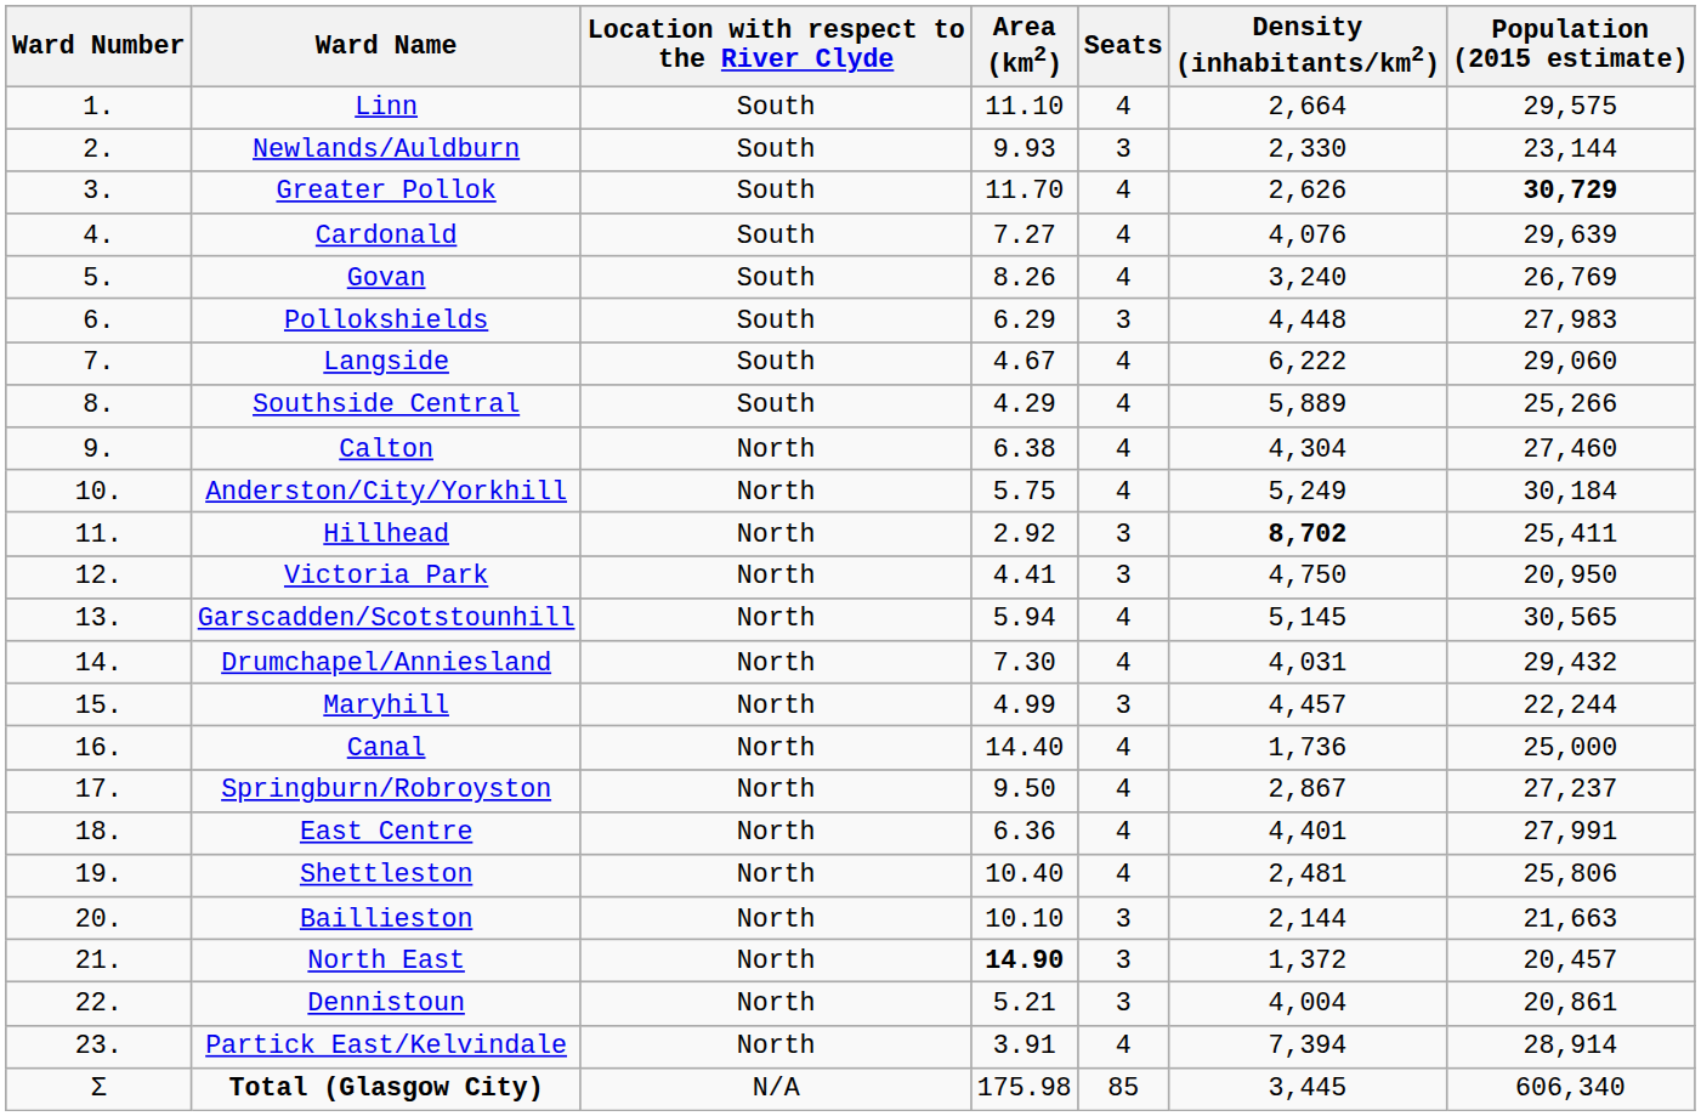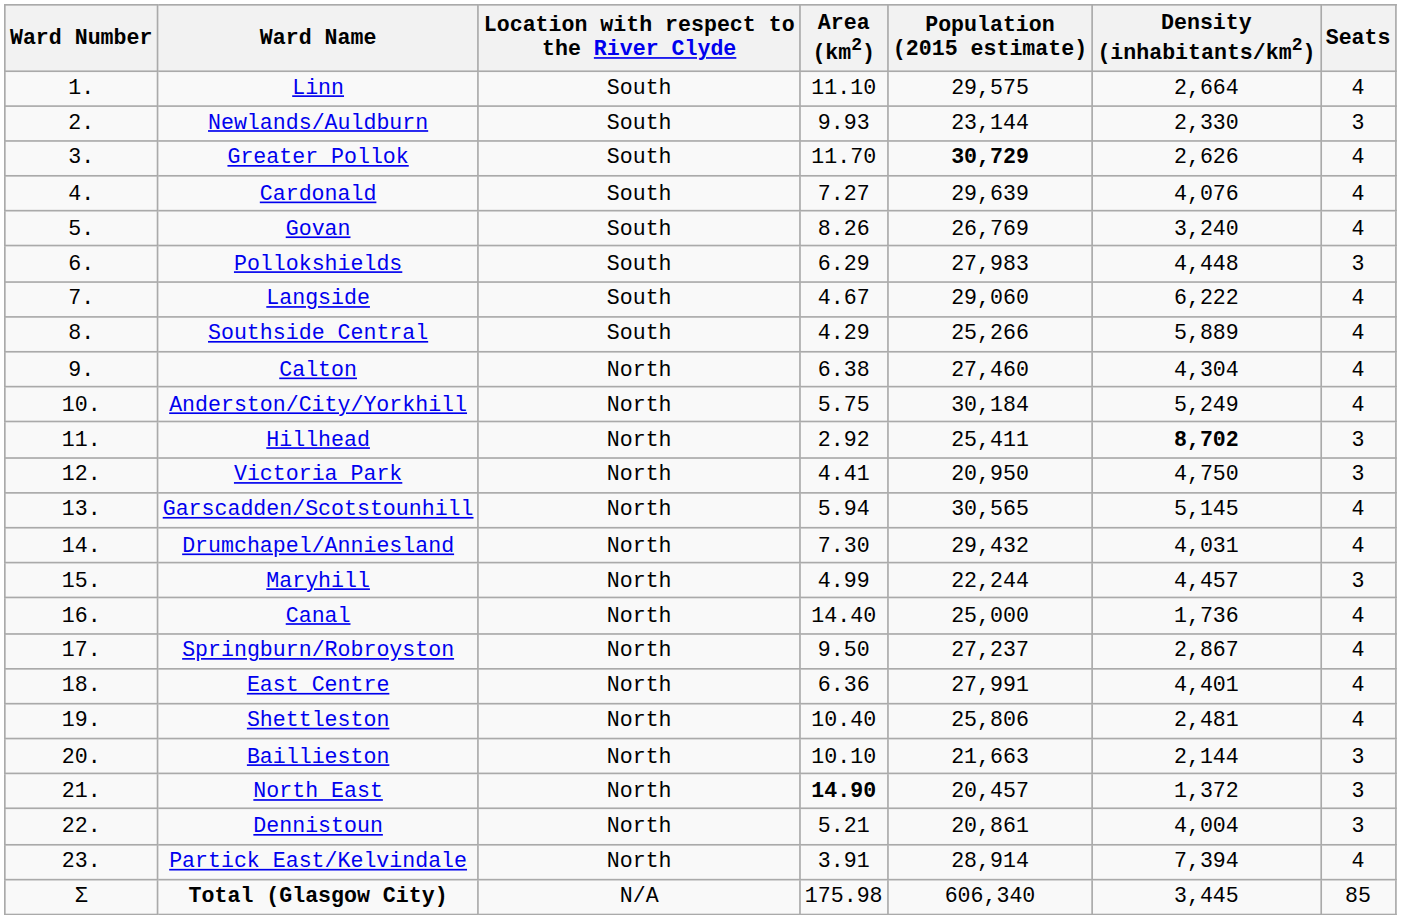 <table class="wikitable sortable">
 <tr>
 <th data-sort-type="number">Ward Number</th>
 <th>Ward Name</th>
 <th>Location with respect to <br> the <a href='#'>River Clyde</a></th>
 <th>Area  <br> (km<sup>2</sup>)</th>
+<th>Population  <br> (2015 estimate)</th>
+<th>Density  <br> (inhabitants/km<sup>2</sup>)</th>
 <th>Seats</th>
-<th>Density  <br> (inhabitants/km<sup>2</sup>)</th>
-<th>Population  <br> (2015 estimate)</th>
 </tr>
 <tr align="center">
 <td>1.</td>
 <td><a href='#'>Linn</a></td>
 <td>South</td>
 <td>11.10</td>
+<td>29,575</td>
+<td>2,664</td>
 <td>4</td>
-<td>2,664</td>
-<td>29,575</td>
 </tr>
 <tr align="center">
 <td>2.</td>
 <td><a href='#'>Newlands/Auldburn</a></td>
 <td>South</td>
 <td>9.93</td>
+<td>23,144</td>
+<td>2,330</td>
 <td>3</td>
-<td>2,330</td>
-<td>23,144</td>
 </tr>
 <tr align="center">
 <td>3.</td>
 <td><a href='#'>Greater Pollok</a></td>
 <td>South</td>
 <td>11.70</td>
+<td><strong>30,729</strong></td>
+<td>2,626</td>
 <td>4</td>
-<td>2,626</td>
-<td><strong>30,729</strong></td>
 </tr>
 <tr align="center">
 <td>4.</td>
 <td><a href='#'>Cardonald</a></td>
 <td>South</td>
 <td>7.27</td>
+<td>29,639</td>
+<td>4,076</td>
 <td>4</td>
-<td>4,076</td>
-<td>29,639</td>
 </tr>
 <tr align="center">
 <td>5.</td>
 <td><a href='#'>Govan</a></td>
 <td>South</td>
 <td>8.26</td>
+<td>26,769</td>
+<td>3,240</td>
 <td>4</td>
-<td>3,240</td>
-<td>26,769</td>
 </tr>
 <tr align="center">
 <td>6.</td>
 <td><a href='#'>Pollokshields</a></td>
 <td>South</td>
 <td>6.29</td>
+<td>27,983</td>
+<td>4,448</td>
 <td>3</td>
-<td>4,448</td>
-<td>27,983</td>
 </tr>
 <tr align="center">
 <td>7.</td>
 <td><a href='#'>Langside</a></td>
 <td>South</td>
 <td>4.67</td>
+<td>29,060</td>
+<td>6,222</td>
 <td>4</td>
-<td>6,222</td>
-<td>29,060</td>
 </tr>
 <tr align="center">
 <td>8.</td>
 <td><a href='#'>Southside Central</a></td>
 <td>South</td>
 <td>4.29</td>
+<td>25,266</td>
+<td>5,889</td>
 <td>4</td>
-<td>5,889</td>
-<td>25,266</td>
 </tr>
 <tr align="center">
 <td>9.</td>
 <td><a href='#'>Calton</a></td>
 <td>North</td>
 <td>6.38</td>
+<td>27,460</td>
+<td>4,304</td>
 <td>4</td>
-<td>4,304</td>
-<td>27,460</td>
 </tr>
 <tr align="center">
 <td>10.</td>
 <td><a href='#'>Anderston/City/Yorkhill</a></td>
 <td>North</td>
 <td>5.75</td>
+<td>30,184</td>
+<td>5,249</td>
 <td>4</td>
-<td>5,249</td>
-<td>30,184</td>
 </tr>
 <tr align="center">
 <td>11.</td>
 <td><a href='#'>Hillhead</a></td>
 <td>North</td>
 <td>2.92</td>
+<td>25,411</td>
+<td><strong>8,702</strong></td>
 <td>3</td>
-<td><strong>8,702</strong></td>
-<td>25,411</td>
 </tr>
 <tr align="center">
 <td>12.</td>
 <td><a href='#'>Victoria Park</a></td>
 <td>North</td>
 <td>4.41</td>
+<td>20,950</td>
+<td>4,750</td>
 <td>3</td>
-<td>4,750</td>
-<td>20,950</td>
 </tr>
 <tr align="center">
 <td>13.</td>
 <td><a href='#'>Garscadden/Scotstounhill</a></td>
 <td>North</td>
 <td>5.94</td>
+<td>30,565</td>
+<td>5,145</td>
 <td>4</td>
-<td>5,145</td>
-<td>30,565</td>
 </tr>
 <tr align="center">
 <td>14.</td>
 <td><a href='#'>Drumchapel/Anniesland</a></td>
 <td>North</td>
 <td>7.30</td>
+<td>29,432</td>
+<td>4,031</td>
 <td>4</td>
-<td>4,031</td>
-<td>29,432</td>
 </tr>
 <tr align="center">
 <td>15.</td>
 <td><a href='#'>Maryhill</a></td>
 <td>North</td>
 <td>4.99</td>
+<td>22,244</td>
+<td>4,457</td>
 <td>3</td>
-<td>4,457</td>
-<td>22,244</td>
 </tr>
 <tr align="center">
 <td>16.</td>
 <td><a href='#'>Canal</a></td>
 <td>North</td>
 <td>14.40</td>
+<td>25,000</td>
+<td>1,736</td>
 <td>4</td>
-<td>1,736</td>
-<td>25,000</td>
 </tr>
 <tr align="center">
 <td>17.</td>
 <td><a href='#'>Springburn/Robroyston</a></td>
 <td>North</td>
 <td>9.50</td>
+<td>27,237</td>
+<td>2,867</td>
 <td>4</td>
-<td>2,867</td>
-<td>27,237</td>
 </tr>
 <tr align="center">
 <td>18.</td>
 <td><a href='#'>East Centre</a></td>
 <td>North</td>
 <td>6.36</td>
+<td>27,991</td>
+<td>4,401</td>
 <td>4</td>
-<td>4,401</td>
-<td>27,991</td>
 </tr>
 <tr align="center">
 <td>19.</td>
 <td><a href='#'>Shettleston</a></td>
 <td>North</td>
 <td>10.40</td>
+<td>25,806</td>
+<td>2,481</td>
 <td>4</td>
-<td>2,481</td>
-<td>25,806</td>
 </tr>
 <tr align="center">
 <td>20.</td>
 <td><a href='#'>Baillieston</a></td>
 <td>North</td>
 <td>10.10</td>
+<td>21,663</td>
+<td>2,144</td>
 <td>3</td>
-<td>2,144</td>
-<td>21,663</td>
 </tr>
 <tr align="center">
 <td>21.</td>
 <td><a href='#'>North East</a></td>
 <td>North</td>
 <td><strong>14.90</strong></td>
+<td>20,457</td>
+<td>1,372</td>
 <td>3</td>
-<td>1,372</td>
-<td>20,457</td>
 </tr>
 <tr align="center">
 <td>22.</td>
 <td><a href='#'>Dennistoun</a></td>
 <td>North</td>
 <td>5.21</td>
+<td>20,861</td>
+<td>4,004</td>
 <td>3</td>
-<td>4,004</td>
-<td>20,861</td>
 </tr>
 <tr align="center">
 <td>23.</td>
 <td><a href='#'>Partick East/Kelvindale</a></td>
 <td>North</td>
 <td>3.91</td>
+<td>28,914</td>
+<td>7,394</td>
 <td>4</td>
-<td>7,394</td>
-<td>28,914</td>
 </tr>
 <tr align="center">
 <td>Σ</td>
 <td><strong>Total (Glasgow City)</strong></td>
 <td>N/A</td>
 <td>175.98</td>
+<td>606,340</td>
+<td>3,445</td>
 <td>85</td>
-<td>3,445</td>
-<td>606,340</td>
 </tr>
 </table>
